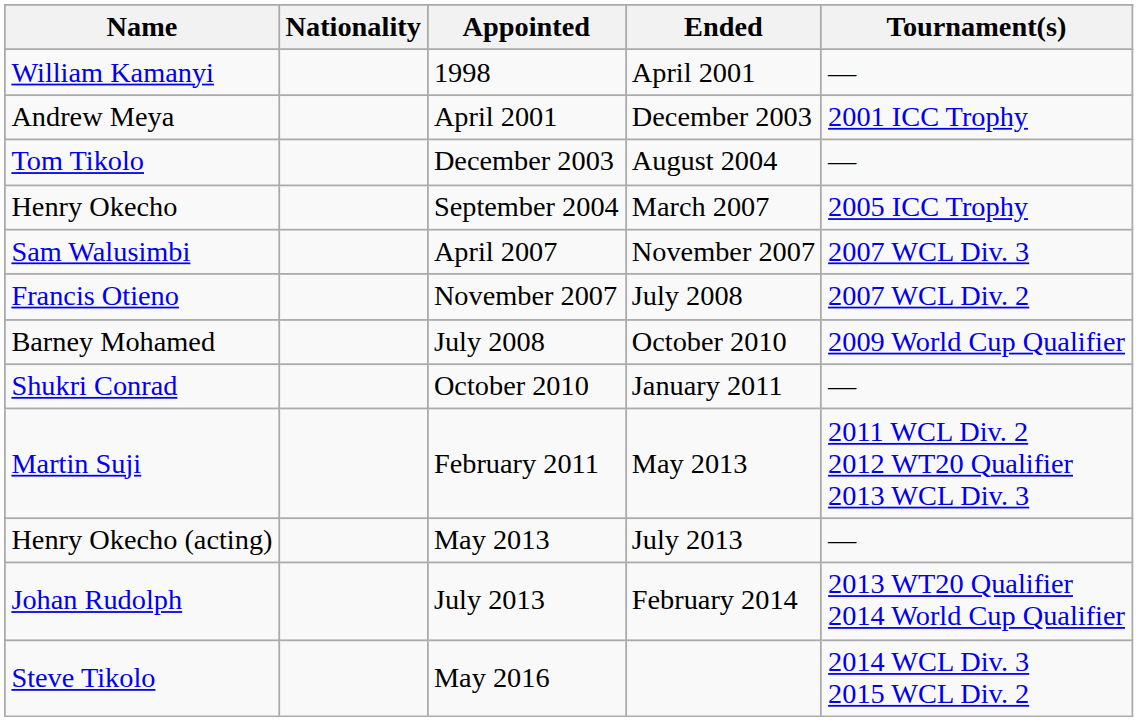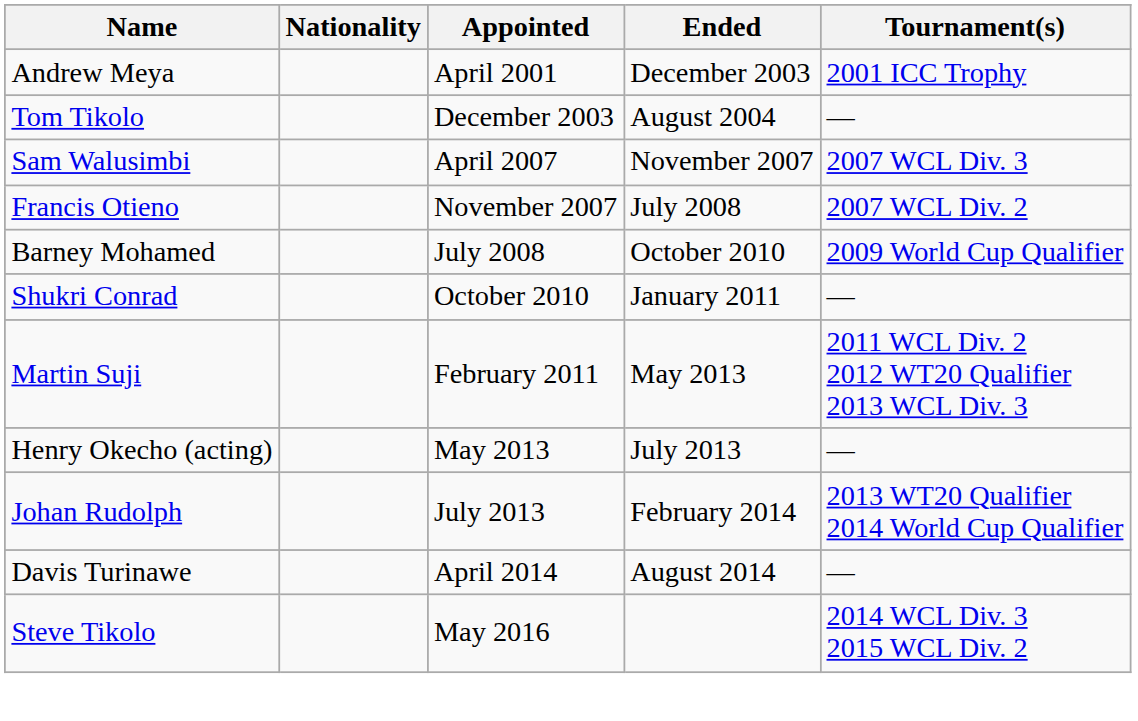 <table class="wikitable">
 <tr>
 <th>Name</th>
 <th>Nationality</th>
 <th>Appointed</th>
 <th>Ended</th>
 <th>Tournament(s)</th>
-</tr>
-<tr>
-<td><a href='#'>William Kamanyi</a></td>
-<td></td>
-<td>1998</td>
-<td>April 2001</td>
-<td>—</td>
 </tr>
 <tr>
 <td>Andrew Meya</td>
 <td></td>
 <td>April 2001</td>
 <td>December 2003</td>
 <td><a href='#'>2001 ICC Trophy</a></td>
 </tr>
 <tr>
 <td><a href='#'>Tom Tikolo</a></td>
 <td></td>
 <td>December 2003</td>
 <td>August 2004</td>
 <td>—</td>
-</tr>
-<tr>
-<td>Henry Okecho</td>
-<td></td>
-<td>September 2004</td>
-<td>March 2007</td>
-<td><a href='#'>2005 ICC Trophy</a></td>
 </tr>
 <tr>
 <td><a href='#'>Sam Walusimbi</a></td>
 <td></td>
 <td>April 2007</td>
 <td>November 2007</td>
 <td><a href='#'>2007 WCL Div. 3</a></td>
 </tr>
 <tr>
 <td><a href='#'>Francis Otieno</a></td>
 <td></td>
 <td>November 2007</td>
 <td>July 2008</td>
 <td><a href='#'>2007 WCL Div. 2</a></td>
 </tr>
 <tr>
 <td>Barney Mohamed</td>
 <td></td>
 <td>July 2008</td>
 <td>October 2010</td>
 <td><a href='#'>2009 World Cup Qualifier</a></td>
 </tr>
 <tr>
 <td><a href='#'>Shukri Conrad</a></td>
 <td></td>
 <td>October 2010</td>
 <td>January 2011</td>
 <td>—</td>
 </tr>
 <tr>
 <td><a href='#'>Martin Suji</a></td>
 <td></td>
 <td>February 2011</td>
 <td>May 2013</td>
 <td><a href='#'>2011 WCL Div. 2</a><br><a href='#'>2012 WT20 Qualifier</a><br><a href='#'>2013 WCL Div. 3</a></td>
 </tr>
 <tr>
 <td>Henry Okecho (acting)</td>
 <td></td>
 <td>May 2013</td>
 <td>July 2013</td>
 <td>—</td>
 </tr>
 <tr>
 <td><a href='#'>Johan Rudolph</a></td>
 <td></td>
 <td>July 2013</td>
 <td>February 2014</td>
 <td><a href='#'>2013 WT20 Qualifier</a><br><a href='#'>2014 World Cup Qualifier</a></td>
 </tr>
 <tr>
+<td>Davis Turinawe</td>
+<td></td>
+<td>April 2014</td>
+<td>August 2014</td>
+<td>—</td>
+</tr>
+<tr>
 <td><a href='#'>Steve Tikolo </a></td>
 <td></td>
 <td>May 2016</td>
 <td></td>
 <td><a href='#'>2014 WCL Div. 3</a><br><a href='#'>2015 WCL Div. 2</a></td>
 </tr>
 </table>
